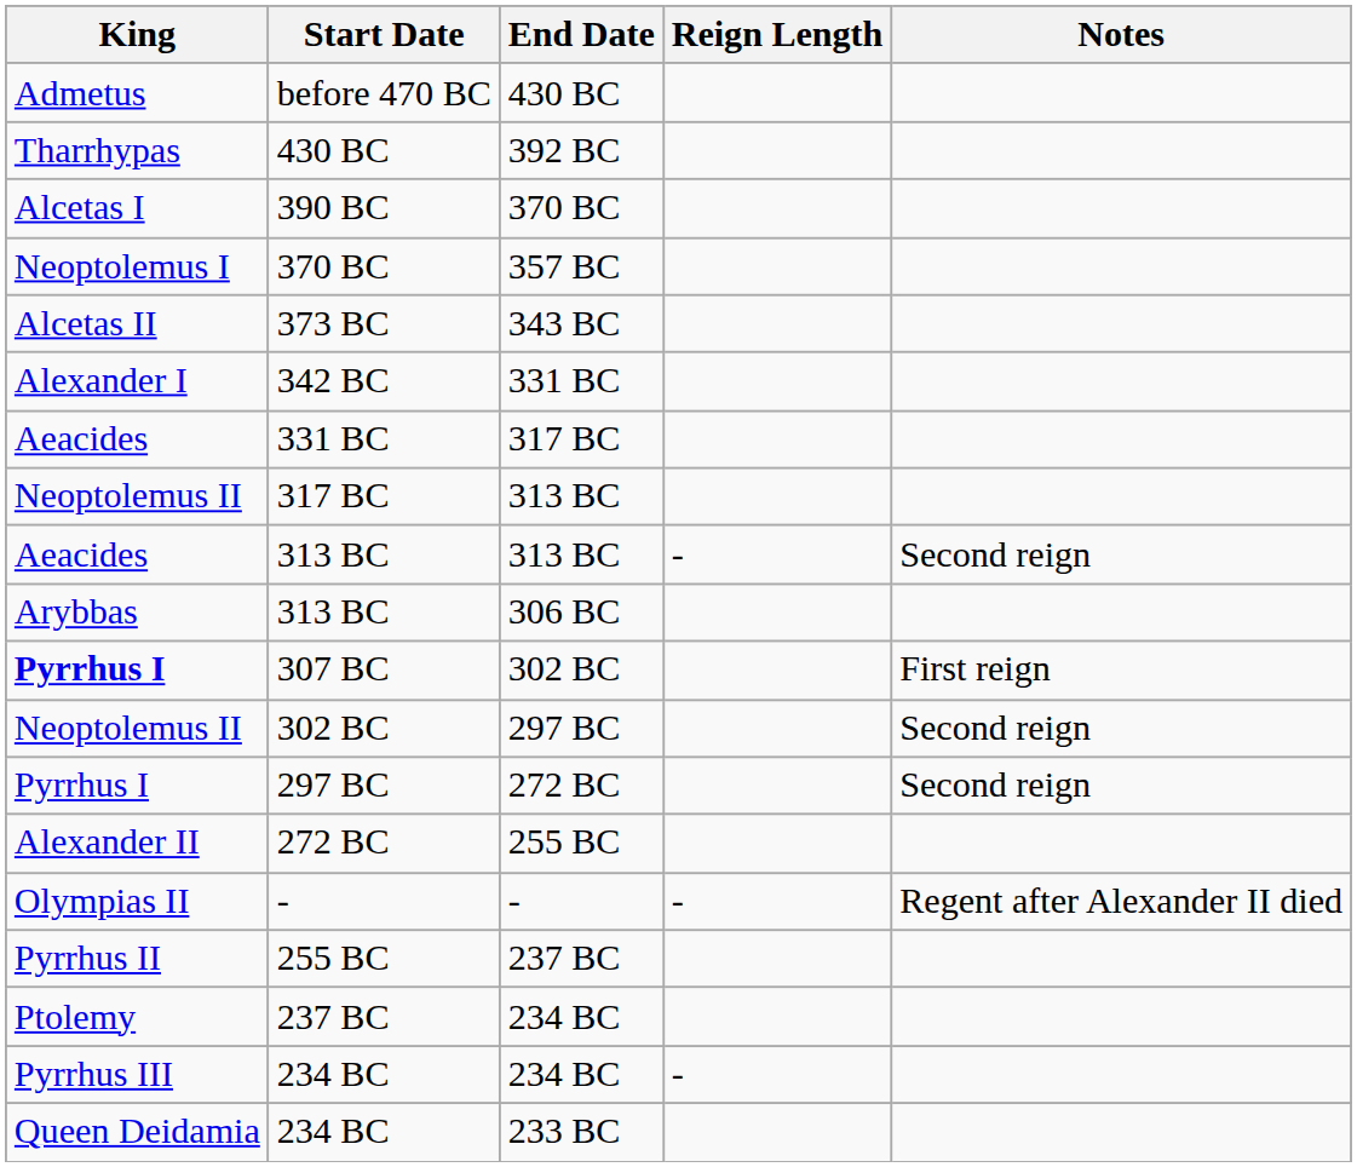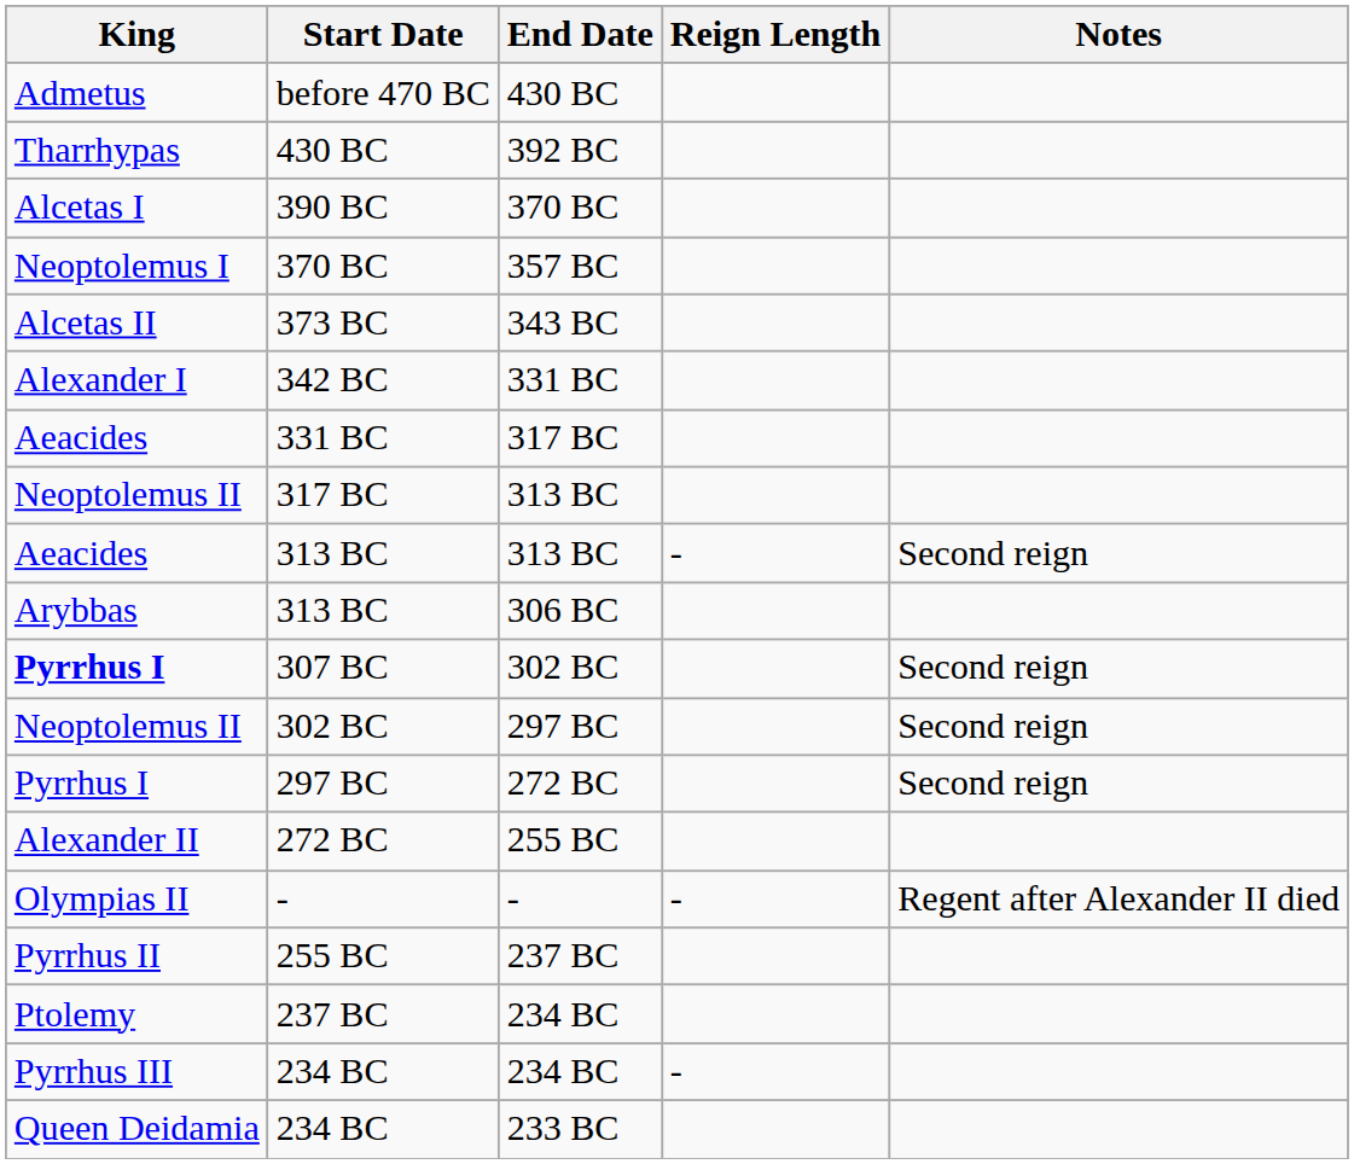 <table class="wikitable">
 <tr>
 <th>King</th>
 <th>Start Date</th>
 <th>End Date</th>
 <th>Reign Length</th>
 <th>Notes</th>
 </tr>
 <tr>
 <td><a href='#'>Admetus</a></td>
 <td>before 470 BC</td>
 <td>430 BC</td>
 <td></td>
 <td></td>
 </tr>
 <tr>
 <td><a href='#'>Tharrhypas</a></td>
 <td>430 BC</td>
 <td>392 BC</td>
 <td></td>
 <td></td>
 </tr>
 <tr>
 <td><a href='#'>Alcetas I</a></td>
 <td>390 BC</td>
 <td>370 BC</td>
 <td></td>
 <td></td>
 </tr>
 <tr>
 <td><a href='#'>Neoptolemus I</a></td>
 <td>370 BC</td>
 <td>357 BC</td>
 <td></td>
 <td></td>
 </tr>
 <tr>
 <td><a href='#'>Alcetas II</a></td>
 <td>373 BC</td>
 <td>343 BC</td>
 <td></td>
 <td></td>
 </tr>
 <tr>
 <td><a href='#'>Alexander I</a></td>
 <td>342 BC</td>
 <td>331 BC</td>
 <td></td>
 <td></td>
 </tr>
 <tr>
 <td><a href='#'>Aeacides</a></td>
 <td>331 BC</td>
 <td>317 BC</td>
 <td></td>
 <td></td>
 </tr>
 <tr>
 <td><a href='#'>Neoptolemus II</a></td>
 <td>317 BC</td>
 <td>313 BC</td>
 <td></td>
 <td></td>
 </tr>
 <tr>
 <td><a href='#'>Aeacides</a></td>
 <td>313 BC</td>
 <td>313 BC</td>
 <td>-</td>
 <td>Second reign</td>
 </tr>
 <tr>
 <td><a href='#'>Arybbas</a></td>
 <td>313 BC</td>
 <td>306 BC</td>
 <td></td>
 <td></td>
 </tr>
 <tr>
 <td><strong><a href='#'>Pyrrhus I</a></strong></td>
 <td>307 BC</td>
 <td>302 BC</td>
 <td></td>
-<td>First reign</td>
+<td>Second reign</td>
 </tr>
 <tr>
 <td><a href='#'>Neoptolemus II</a></td>
 <td>302 BC</td>
 <td>297 BC</td>
 <td></td>
 <td>Second reign</td>
 </tr>
 <tr>
 <td><a href='#'>Pyrrhus I</a></td>
 <td>297 BC</td>
 <td>272 BC</td>
 <td></td>
 <td>Second reign</td>
 </tr>
 <tr>
 <td><a href='#'>Alexander II</a></td>
 <td>272 BC</td>
 <td>255 BC</td>
 <td></td>
 <td></td>
 </tr>
 <tr>
 <td><a href='#'>Olympias II</a></td>
 <td>-</td>
 <td>-</td>
 <td>-</td>
 <td>Regent after Alexander II died</td>
 </tr>
 <tr>
 <td><a href='#'>Pyrrhus II</a></td>
 <td>255 BC</td>
 <td>237 BC</td>
 <td></td>
 <td></td>
 </tr>
 <tr>
 <td><a href='#'>Ptolemy</a></td>
 <td>237 BC</td>
 <td>234 BC</td>
 <td></td>
 <td></td>
 </tr>
 <tr>
 <td><a href='#'>Pyrrhus III</a></td>
 <td>234 BC</td>
 <td>234 BC</td>
 <td>-</td>
 <td></td>
 </tr>
 <tr>
 <td><a href='#'>Queen Deidamia</a></td>
 <td>234 BC</td>
 <td>233 BC</td>
 <td></td>
 <td></td>
 </tr>
 </table>
